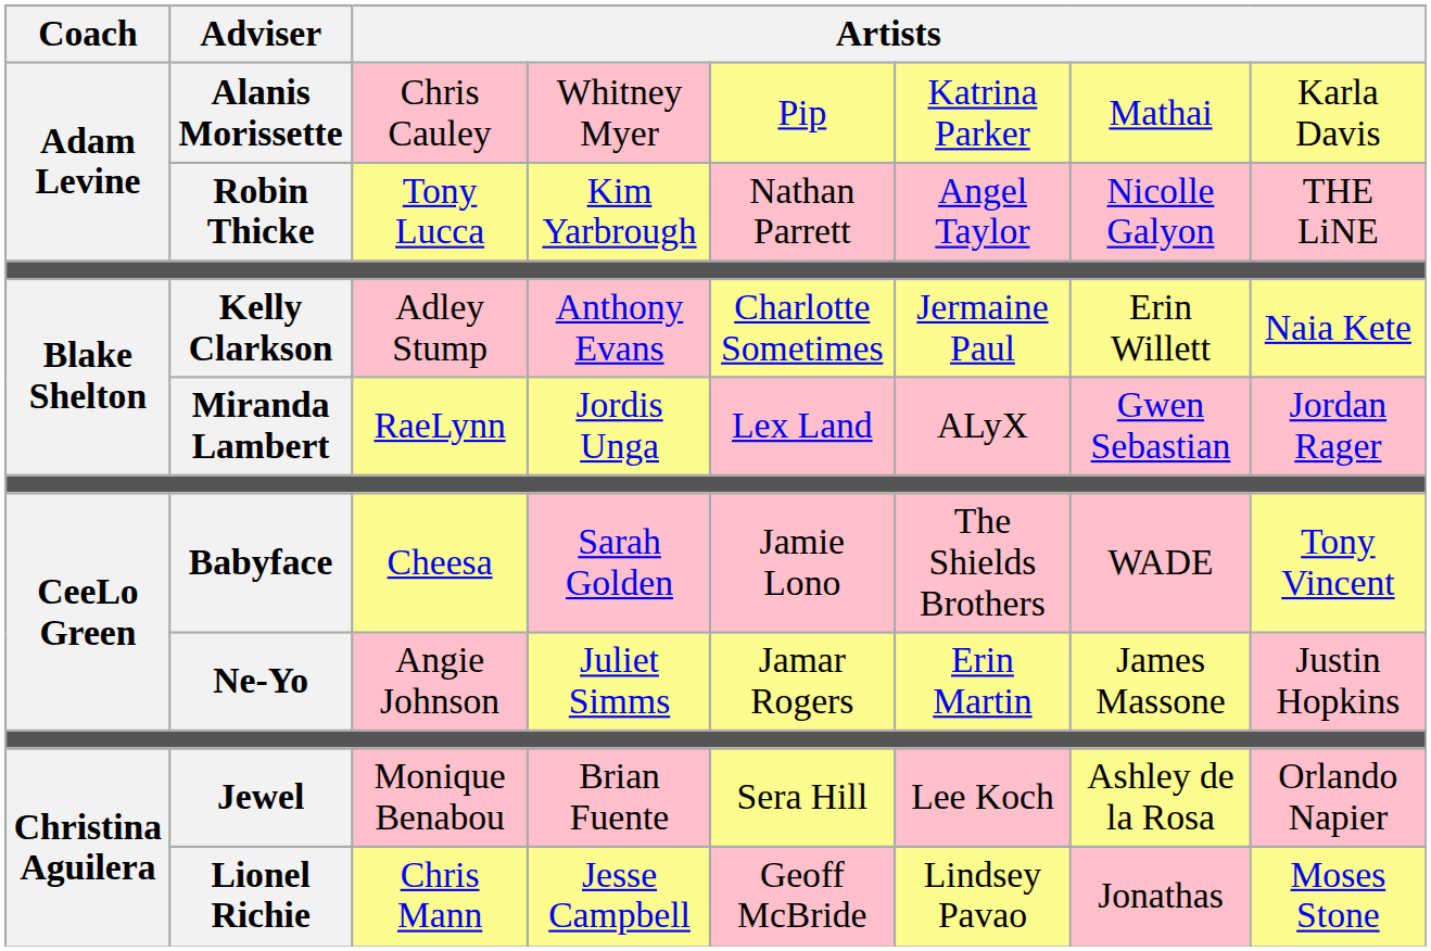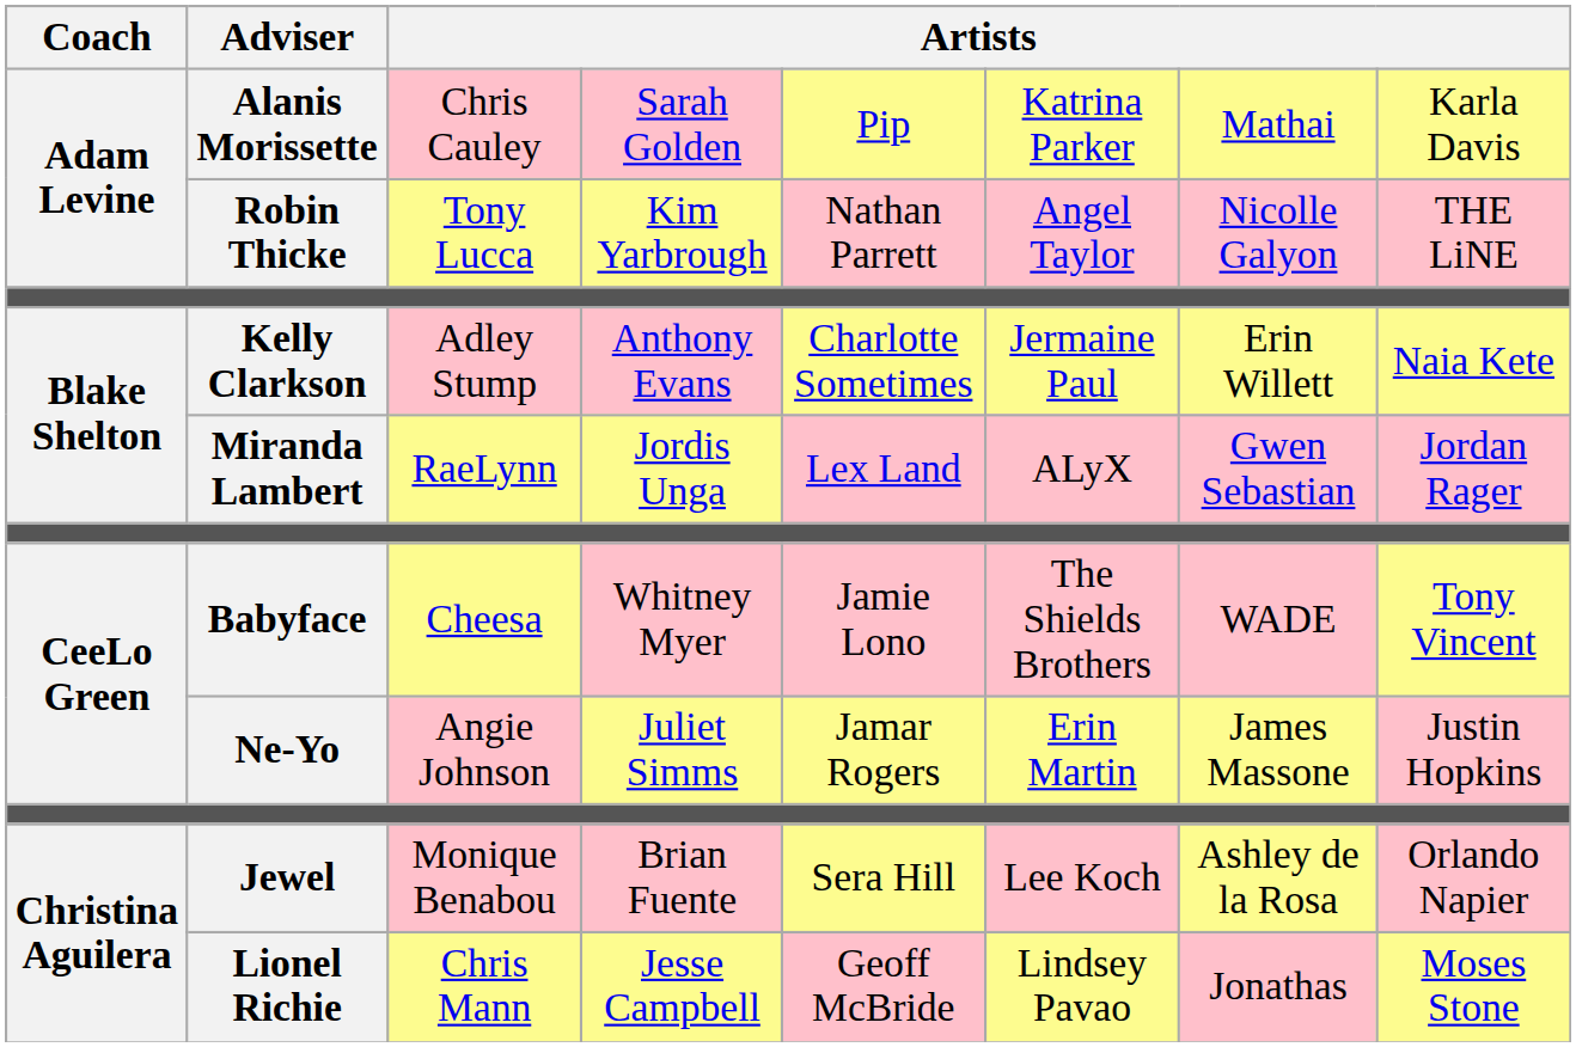 <table class="wikitable" style="text-align: center; width:100%;">
 <tr>
 <th style="width:11%;">Coach</th>
 <th style="width:11%;">Adviser</th>
 <th colspan="6" style="width:78%;">Artists</th>
 </tr>
 <tr>
 <th rowspan="2">Adam Levine</th>
 <th>Alanis Morissette</th>
 <td scope="col"  style="width:13%; background:pink;">Chris Cauley</td>
-<td scope="col"  style="width:13%; background:pink;">Whitney Myer</td>
+<td style="background:pink"><a href='#'>Sarah Golden</a></td>
 <td scope="col"  style="width:13%; background:#fdfc8f;"><a href='#'>Pip</a></td>
 <td scope="col"  style="width:13%; background:#fdfc8f;"><a href='#'>Katrina Parker</a></td>
 <td scope="col"  style="width:13%; background:#fdfc8f;"><a href='#'>Mathai</a></td>
 <td scope="col"  style="width:13%; background:#fdfc8f;">Karla Davis</td>
 </tr>
 <tr>
 <th>Robin Thicke</th>
 <td style="background:#fdfc8f"><a href='#'>Tony Lucca</a></td>
 <td style="background:#fdfc8f"><a href='#'>Kim Yarbrough</a></td>
 <td style="background:pink">Nathan Parrett</td>
 <td style="background:pink"><a href='#'>Angel Taylor</a></td>
 <td style="background:pink"><a href='#'>Nicolle Galyon</a></td>
 <td style="background:pink">THE LiNE</td>
 </tr>
 <tr>
 <td colspan="8" style="background:#555;"></td>
 </tr>
 <tr>
 <th rowspan="2">Blake Shelton</th>
 <th>Kelly Clarkson</th>
 <td style="background:pink">Adley Stump</td>
 <td style="background:pink"><a href='#'>Anthony Evans</a></td>
 <td style="background:#fdfc8f"><a href='#'>Charlotte Sometimes</a></td>
 <td style="background:#fdfc8f"><a href='#'>Jermaine Paul</a></td>
 <td style="background:#fdfc8f">Erin Willett</td>
 <td style="background:#fdfc8f"><a href='#'>Naia Kete</a></td>
 </tr>
 <tr>
 <th>Miranda Lambert</th>
 <td style="background:#fdfc8f"><a href='#'>RaeLynn</a></td>
 <td style="background:#fdfc8f"><a href='#'>Jordis Unga</a></td>
 <td style="background:pink"><a href='#'>Lex Land</a></td>
 <td style="background:pink">ALyX</td>
 <td style="background:pink"><a href='#'>Gwen Sebastian</a></td>
 <td style="background:pink"><a href='#'>Jordan Rager</a></td>
 </tr>
 <tr>
 <td colspan="8" style="background:#555;"></td>
 </tr>
 <tr>
 <th rowspan="2">CeeLo Green</th>
 <th>Babyface</th>
 <td style="background:#fdfc8f"><a href='#'>Cheesa</a></td>
-<td style="background:pink"><a href='#'>Sarah Golden</a></td>
+<td scope="col"  style="width:13%; background:pink;">Whitney Myer</td>
 <td style="background:pink">Jamie Lono</td>
 <td style="background:pink">The Shields Brothers</td>
 <td style="background:pink">WADE</td>
 <td style="background:#fdfc8f"><a href='#'>Tony Vincent</a></td>
 </tr>
 <tr>
 <th>Ne-Yo</th>
 <td style="background:pink">Angie Johnson</td>
 <td style="background:#fdfc8f"><a href='#'>Juliet Simms</a></td>
 <td style="background:#fdfc8f">Jamar Rogers</td>
 <td style="background:#fdfc8f"><a href='#'>Erin Martin</a></td>
 <td style="background:#fdfc8f">James Massone</td>
 <td style="background:pink">Justin Hopkins</td>
 </tr>
 <tr>
 <td colspan="8" style="background:#555;"></td>
 </tr>
 <tr>
 <th rowspan="2">Christina Aguilera</th>
 <th>Jewel</th>
 <td style="background:pink">Monique Benabou</td>
 <td style="background:pink">Brian Fuente</td>
 <td style="background:#fdfc8f">Sera Hill</td>
 <td style="background:pink">Lee Koch</td>
 <td style="background:#fdfc8f">Ashley de la Rosa</td>
 <td style="background:pink">Orlando Napier</td>
 </tr>
 <tr>
 <th>Lionel Richie</th>
 <td style="background:#fdfc8f"><a href='#'>Chris Mann</a></td>
 <td style="background:#fdfc8f"><a href='#'>Jesse Campbell</a></td>
 <td style="background:pink">Geoff McBride</td>
 <td style="background:#fdfc8f">Lindsey Pavao</td>
 <td style="background:pink">Jonathas</td>
 <td style="background:#fdfc8f"><a href='#'>Moses Stone</a></td>
 </tr>
 </table>
